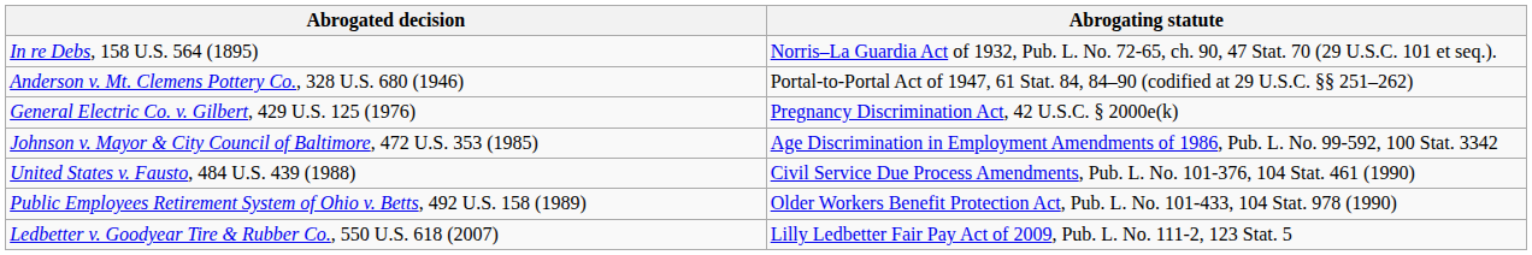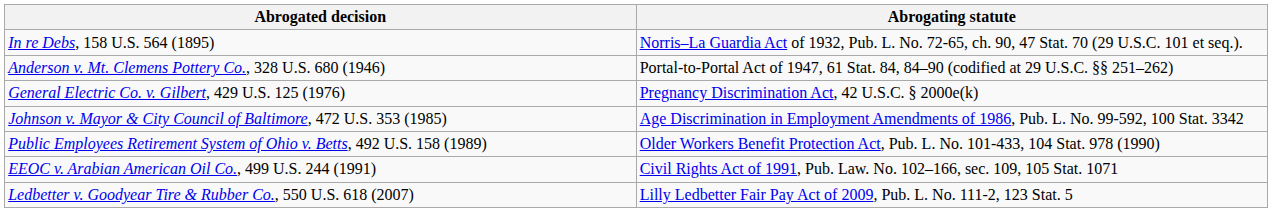 <table class="wikitable" style="width:100%; margin:auto;">
 <tr>
 <th style="width:50%;">Abrogated decision</th>
 <th style="width:50%;">Abrogating statute</th>
 </tr>
 <tr>
 <td><em><a href='#'>In re Debs</a></em>, 158 U.S. 564 (1895)</td>
 <td><a href='#'>Norris–La Guardia Act</a> of 1932, Pub. L. No. 72-65, ch. 90, 47 Stat. 70 (29 U.S.C. 101 et seq.).</td>
 </tr>
 <tr>
 <td><em><a href='#'>Anderson v. Mt. Clemens Pottery Co.</a></em>, 328 U.S. 680 (1946)</td>
 <td>Portal-to-Portal Act of 1947, 61 Stat. 84, 84–90 (codified at 29 U.S.C. §§ 251–262)</td>
 </tr>
 <tr>
 <td><em><a href='#'>General Electric Co. v. Gilbert</a></em>, 429 U.S. 125 (1976)</td>
 <td><a href='#'>Pregnancy Discrimination Act</a>, 42 U.S.C. § 2000e(k)</td>
 </tr>
 <tr>
 <td><em><a href='#'>Johnson v. Mayor & City Council of Baltimore</a></em>, 472 U.S. 353 (1985)</td>
 <td><a href='#'>Age Discrimination in Employment Amendments of 1986</a>, Pub. L. No. 99-592, 100 Stat. 3342</td>
 </tr>
 <tr>
-<td><em><a href='#'>United States v. Fausto</a></em>, 484 U.S. 439 (1988)</td>
-<td><a href='#'>Civil Service Due Process Amendments</a>, Pub. L. No. 101-376, 104 Stat. 461 (1990)</td>
+<td><em><a href='#'>Public Employees Retirement System of Ohio v. Betts</a></em>, 492 U.S. 158 (1989)</td>
+<td><a href='#'>Older Workers Benefit Protection Act</a>, Pub. L. No. 101-433, 104 Stat. 978 (1990)</td>
 </tr>
 <tr>
-<td><em><a href='#'>Public Employees Retirement System of Ohio v. Betts</a></em>, 492 U.S. 158 (1989)</td>
-<td><a href='#'>Older Workers Benefit Protection Act</a>, Pub. L. No. 101-433, 104 Stat. 978 (1990)</td>
+<td><em><a href='#'>EEOC v. Arabian American Oil Co.</a></em>, 499 U.S. 244 (1991)</td>
+<td><a href='#'>Civil Rights Act of 1991</a>, Pub. Law. No. 102–166, sec. 109, 105 Stat. 1071</td>
 </tr>
 <tr>
 <td><em><a href='#'>Ledbetter v. Goodyear Tire & Rubber Co.</a></em>, 550 U.S. 618 (2007)</td>
 <td><a href='#'>Lilly Ledbetter Fair Pay Act of 2009</a>, Pub. L. No. 111-2, 123 Stat. 5</td>
 </tr>
 </table>
